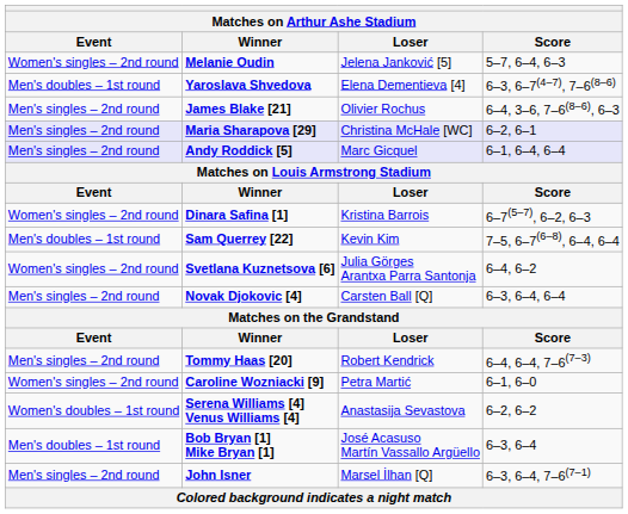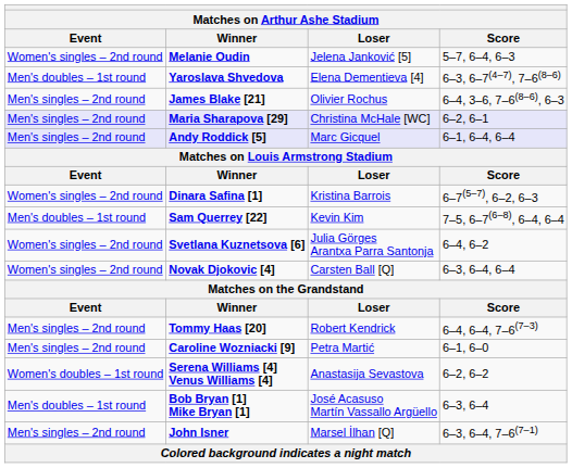 <table class="wikitable collapsible uncollapsed">
 <tr>
 <th colspan=4></th>
 </tr>
 <tr>
 <th colspan=4><strong>Matches on <a href='#'>Arthur Ashe Stadium</a></strong></th>
 </tr>
 <tr>
 <th>Event</th>
 <th>Winner</th>
 <th>Loser</th>
 <th>Score</th>
 </tr>
 <tr align=left>
 <td><a href='#'>Women's singles – 2nd round</a></td>
 <td> <strong><a href='#'>Melanie Oudin</a></strong></td>
 <td> <a href='#'>Jelena Janković</a> [5]</td>
 <td>5–7, 6–4, 6–3</td>
 </tr>
 <tr align=left>
 <td><a href='#'>Men's doubles – 1st round</a></td>
 <td> <strong><a href='#'>Yaroslava Shvedova</a></strong></td>
 <td> <a href='#'>Elena Dementieva</a> [4]</td>
 <td>6–3, 6–7<sup>(4–7)</sup>, 7–6<sup>(8–6)</sup></td>
 </tr>
 <tr align=left>
 <td><a href='#'>Men's singles – 2nd round</a></td>
 <td> <strong><a href='#'>James Blake</a> [21]</strong></td>
 <td> <a href='#'>Olivier Rochus</a></td>
 <td>6–4, 3–6, 7–6<sup>(8–6)</sup>, 6–3</td>
 </tr>
 <tr style="text-align:left; background:lavender;">
 <td><a href='#'>Men's singles – 2nd round</a></td>
 <td> <strong><a href='#'>Maria Sharapova</a> [29]</strong></td>
 <td> <a href='#'>Christina McHale</a> [WC]</td>
 <td>6–2, 6–1</td>
 </tr>
 <tr style="text-align:left; background:lavender;">
 <td><a href='#'>Men's singles – 2nd round</a></td>
 <td> <strong><a href='#'>Andy Roddick</a> [5]</strong></td>
 <td> <a href='#'>Marc Gicquel</a></td>
 <td>6–1, 6–4, 6–4</td>
 </tr>
 <tr>
 <th colspan=4><strong>Matches on <a href='#'>Louis Armstrong Stadium</a></strong></th>
 </tr>
 <tr>
 <th>Event</th>
 <th>Winner</th>
 <th>Loser</th>
 <th>Score</th>
 </tr>
 <tr align=left>
 <td><a href='#'>Women's singles – 2nd round</a></td>
 <td> <strong><a href='#'>Dinara Safina</a> [1]</strong></td>
 <td> <a href='#'>Kristina Barrois</a></td>
 <td>6–7<sup>(5–7)</sup>, 6–2, 6–3</td>
 </tr>
 <tr align=left>
 <td><a href='#'>Men's doubles – 1st round</a></td>
 <td> <strong><a href='#'>Sam Querrey</a> [22]</strong></td>
 <td> <a href='#'>Kevin Kim</a></td>
 <td>7–5, 6–7<sup>(6–8)</sup>, 6–4, 6–4</td>
 </tr>
 <tr align=left>
 <td><a href='#'>Women's singles – 2nd round</a></td>
 <td> <strong><a href='#'>Svetlana Kuznetsova</a> [6]</strong></td>
 <td> <a href='#'>Julia Görges</a><br> <a href='#'>Arantxa Parra Santonja</a></td>
 <td>6–4, 6–2</td>
 </tr>
 <tr align=left>
-<td><a href='#'>Men's singles – 2nd round</a></td>
+<td><a href='#'>Women's singles – 2nd round</a></td>
 <td> <strong><a href='#'>Novak Djokovic</a> [4]</strong></td>
 <td> <a href='#'>Carsten Ball</a> [Q]</td>
 <td>6–3, 6–4, 6–4</td>
 </tr>
 <tr>
 <th colspan=4><strong>Matches on the Grandstand</strong></th>
 </tr>
 <tr>
 <th>Event</th>
 <th>Winner</th>
 <th>Loser</th>
 <th>Score</th>
 </tr>
 <tr align=left>
 <td><a href='#'>Men's singles – 2nd round</a></td>
 <td> <strong><a href='#'>Tommy Haas</a> [20]</strong></td>
 <td> <a href='#'>Robert Kendrick</a></td>
 <td>6–4, 6–4, 7–6<sup>(7–3)</sup></td>
 </tr>
 <tr align=left>
-<td><a href='#'>Women's singles – 2nd round</a></td>
+<td><a href='#'>Men's singles – 2nd round</a></td>
 <td>  <strong><a href='#'>Caroline Wozniacki</a> [9]</strong></td>
 <td> <a href='#'>Petra Martić</a></td>
 <td>6–1, 6–0</td>
 </tr>
 <tr align=left>
 <td><a href='#'>Women's doubles – 1st round</a></td>
 <td> <strong><a href='#'>Serena Williams</a> [4]<br> <a href='#'>Venus Williams</a> [4]</strong></td>
 <td> <a href='#'>Anastasija Sevastova</a></td>
 <td>6–2, 6–2</td>
 </tr>
 <tr align=left>
 <td><a href='#'>Men's doubles – 1st round</a></td>
 <td> <strong><a href='#'>Bob Bryan</a> [1]<br> <a href='#'>Mike Bryan</a>  [1]</strong></td>
 <td> <a href='#'>José Acasuso</a><br> <a href='#'>Martín Vassallo Argüello</a></td>
 <td>6–3, 6–4</td>
 </tr>
 <tr align=left>
 <td><a href='#'>Men's singles – 2nd round</a></td>
 <td> <strong><a href='#'>John Isner</a></strong></td>
 <td> <a href='#'>Marsel İlhan</a> [Q]</td>
 <td>6–3, 6–4, 7–6<sup>(7–1)</sup></td>
 </tr>
 <tr>
 <th colspan=4><em>Colored background indicates a night match</em></th>
 </tr>
 </table>
